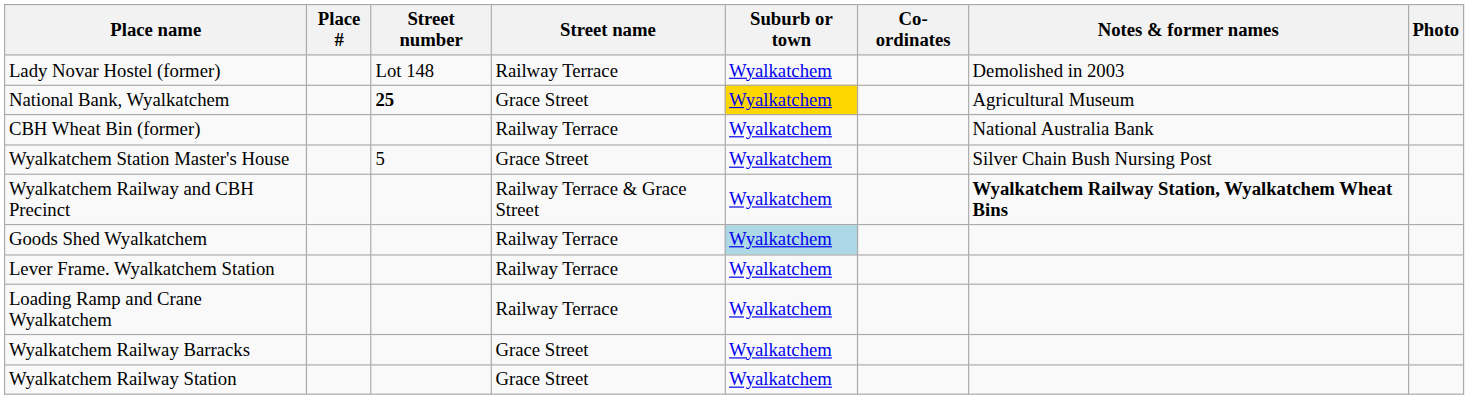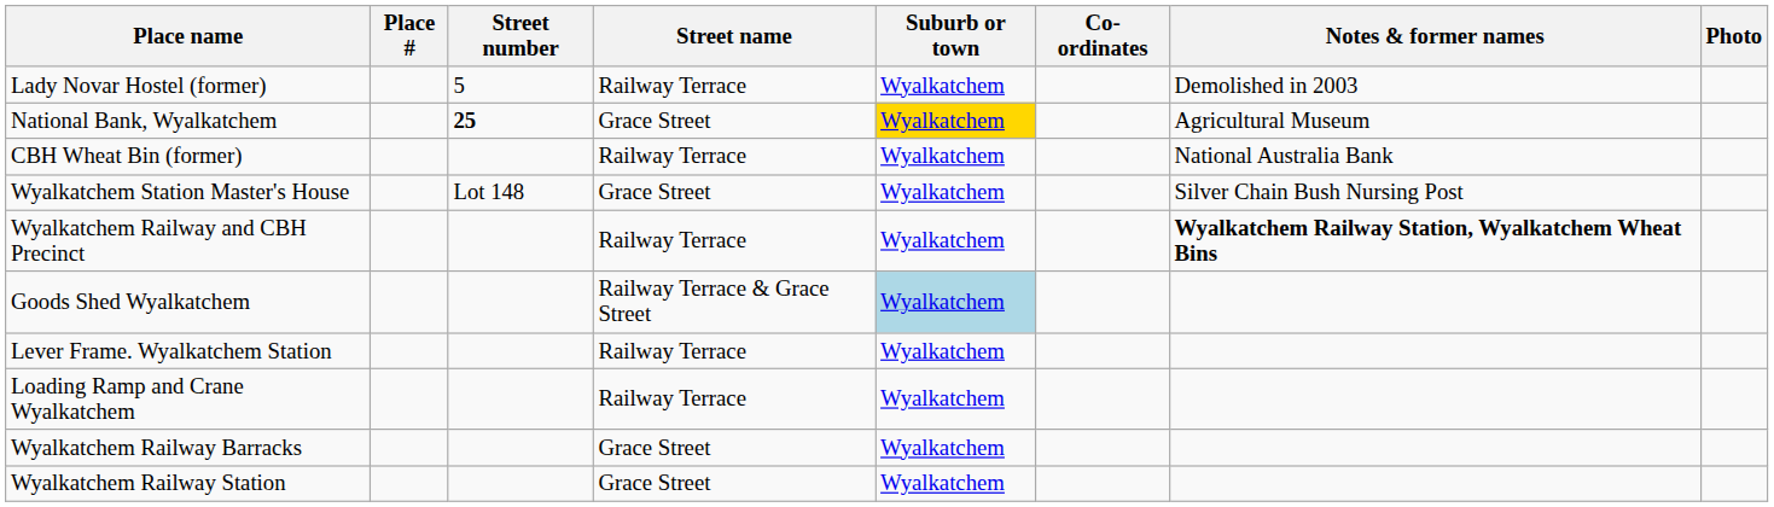 <table class="wikitable sortable">
 <tr>
 <th>Place name</th>
 <th>Place #</th>
 <th>Street number</th>
 <th>Street name</th>
 <th>Suburb or town</th>
 <th>Co-ordinates</th>
 <th class="unsortable">Notes & former names</th>
 <th class="unsortable">Photo</th>
 </tr>
 <tr>
 <td>Lady Novar Hostel (former)</td>
 <td></td>
-<td>Lot 148</td>
+<td>5</td>
 <td>Railway Terrace</td>
 <td><a href='#'>Wyalkatchem</a></td>
 <td></td>
 <td>Demolished in 2003</td>
 <td></td>
 </tr>
 <tr>
 <td>National Bank, Wyalkatchem</td>
 <td></td>
 <td><strong>25</strong></td>
 <td>Grace Street</td>
 <td style="background: gold;"><a href='#'>Wyalkatchem</a></td>
 <td></td>
 <td>Agricultural Museum</td>
 <td></td>
 </tr>
 <tr>
 <td>CBH Wheat Bin (former)</td>
 <td></td>
 <td></td>
 <td>Railway Terrace</td>
 <td><a href='#'>Wyalkatchem</a></td>
 <td></td>
 <td>National Australia Bank</td>
 <td></td>
 </tr>
 <tr>
 <td>Wyalkatchem Station Master's House</td>
 <td></td>
-<td>5</td>
+<td>Lot 148</td>
 <td>Grace Street</td>
 <td><a href='#'>Wyalkatchem</a></td>
 <td></td>
 <td>Silver Chain Bush Nursing Post</td>
 <td></td>
 </tr>
 <tr>
 <td>Wyalkatchem Railway and CBH Precinct</td>
 <td></td>
 <td></td>
-<td>Railway Terrace & Grace Street</td>
+<td>Railway Terrace</td>
 <td><a href='#'>Wyalkatchem</a></td>
 <td></td>
 <td><strong>Wyalkatchem Railway Station, Wyalkatchem Wheat Bins</strong></td>
 <td></td>
 </tr>
 <tr>
 <td>Goods Shed Wyalkatchem</td>
 <td></td>
 <td></td>
-<td>Railway Terrace</td>
+<td>Railway Terrace & Grace Street</td>
 <td style="background: lightblue;"><a href='#'>Wyalkatchem</a></td>
 <td></td>
 <td></td>
 <td></td>
 </tr>
 <tr>
 <td>Lever Frame. Wyalkatchem Station</td>
 <td></td>
 <td></td>
 <td>Railway Terrace</td>
 <td><a href='#'>Wyalkatchem</a></td>
 <td></td>
 <td></td>
 <td></td>
 </tr>
 <tr>
 <td>Loading Ramp and Crane Wyalkatchem</td>
 <td></td>
 <td></td>
 <td>Railway Terrace</td>
 <td><a href='#'>Wyalkatchem</a></td>
 <td></td>
 <td></td>
 <td></td>
 </tr>
 <tr>
 <td>Wyalkatchem Railway Barracks</td>
 <td></td>
 <td></td>
 <td>Grace Street</td>
 <td><a href='#'>Wyalkatchem</a></td>
 <td></td>
 <td></td>
 <td></td>
 </tr>
 <tr>
 <td>Wyalkatchem Railway Station</td>
 <td></td>
 <td></td>
 <td>Grace Street</td>
 <td><a href='#'>Wyalkatchem</a></td>
 <td></td>
 <td></td>
 <td></td>
 </tr>
 </table>
